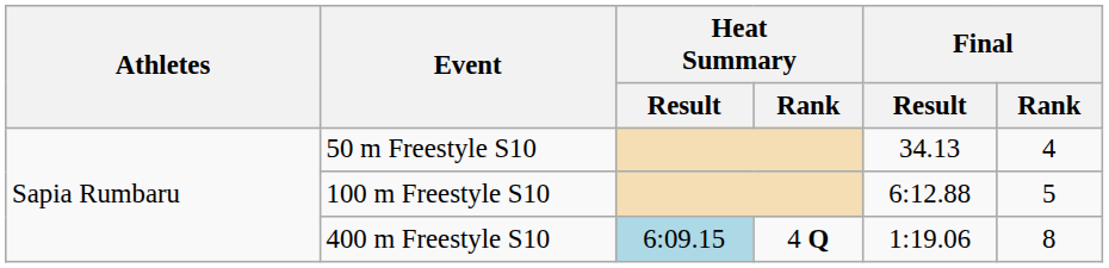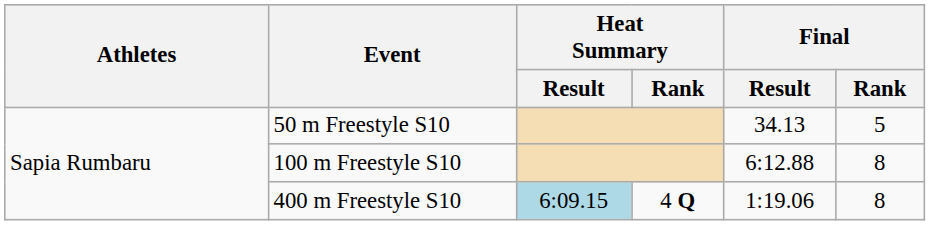 <table class=wikitable style="font-size:90%; text-align:center">
 <tr>
 <th width="160" rowspan="2">Athletes</th>
 <th width="150" rowspan="2">Event</th>
 <th width="125" colspan="2">Heat <br> Summary</th>
 <th width="120" colspan="2">Final</th>
 </tr>
 <tr>
 <th>Result</th>
 <th>Rank</th>
 <th>Result</th>
 <th>Rank</th>
 </tr>
 <tr>
 <td align=left rowspan="3">Sapia Rumbaru</td>
 <td align=left>50 m Freestyle S10</td>
 <td colspan="2" bgcolor="wheat"></td>
 <td>34.13</td>
-<td>4</td>
+<td>5</td>
 </tr>
 <tr>
 <td align=left>100 m Freestyle S10</td>
 <td colspan="2" bgcolor="wheat"></td>
 <td>6:12.88</td>
-<td>5</td>
+<td>8</td>
 </tr>
 <tr>
 <td align=left>400 m Freestyle S10</td>
 <td style="background: lightblue;">6:09.15</td>
 <td>4 <strong>Q</strong></td>
 <td>1:19.06</td>
 <td>8</td>
 </tr>
 </table>
